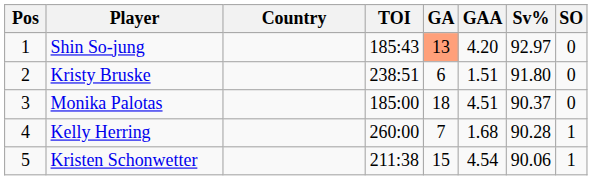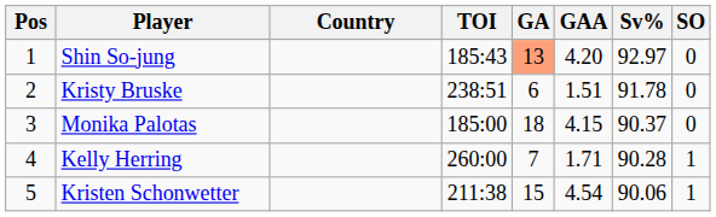 <table class="wikitable sortable" style="text-align: center;">
 <tr>
 <th width=30>Pos</th>
 <th width=150>Player</th>
 <th width=120>Country</th>
 <th width=20>TOI</th>
 <th width=20>GA</th>
 <th width=20>GAA</th>
 <th width=20>Sv%</th>
 <th width=20>SO</th>
 </tr>
 <tr>
 <td>1</td>
 <td align=left><a href='#'>Shin So-jung</a></td>
 <td align=left></td>
 <td>185:43</td>
 <td style="background: lightsalmon;">13</td>
 <td>4.20</td>
 <td>92.97</td>
 <td>0</td>
 </tr>
 <tr>
 <td>2</td>
 <td align=left><a href='#'>Kristy Bruske</a></td>
 <td align=left></td>
 <td>238:51</td>
 <td>6</td>
 <td>1.51</td>
-<td>91.80</td>
+<td>91.78</td>
 <td>0</td>
 </tr>
 <tr>
 <td>3</td>
 <td align=left><a href='#'>Monika Palotas</a></td>
 <td align=left></td>
 <td>185:00</td>
 <td>18</td>
-<td>4.51</td>
+<td>4.15</td>
 <td>90.37</td>
 <td>0</td>
 </tr>
 <tr>
 <td>4</td>
 <td align=left><a href='#'>Kelly Herring</a></td>
 <td align=left></td>
 <td>260:00</td>
 <td>7</td>
-<td>1.68</td>
+<td>1.71</td>
 <td>90.28</td>
 <td>1</td>
 </tr>
 <tr>
 <td>5</td>
 <td align=left><a href='#'>Kristen Schonwetter</a></td>
 <td align=left></td>
 <td>211:38</td>
 <td>15</td>
 <td>4.54</td>
 <td>90.06</td>
 <td>1</td>
 </tr>
 </table>
